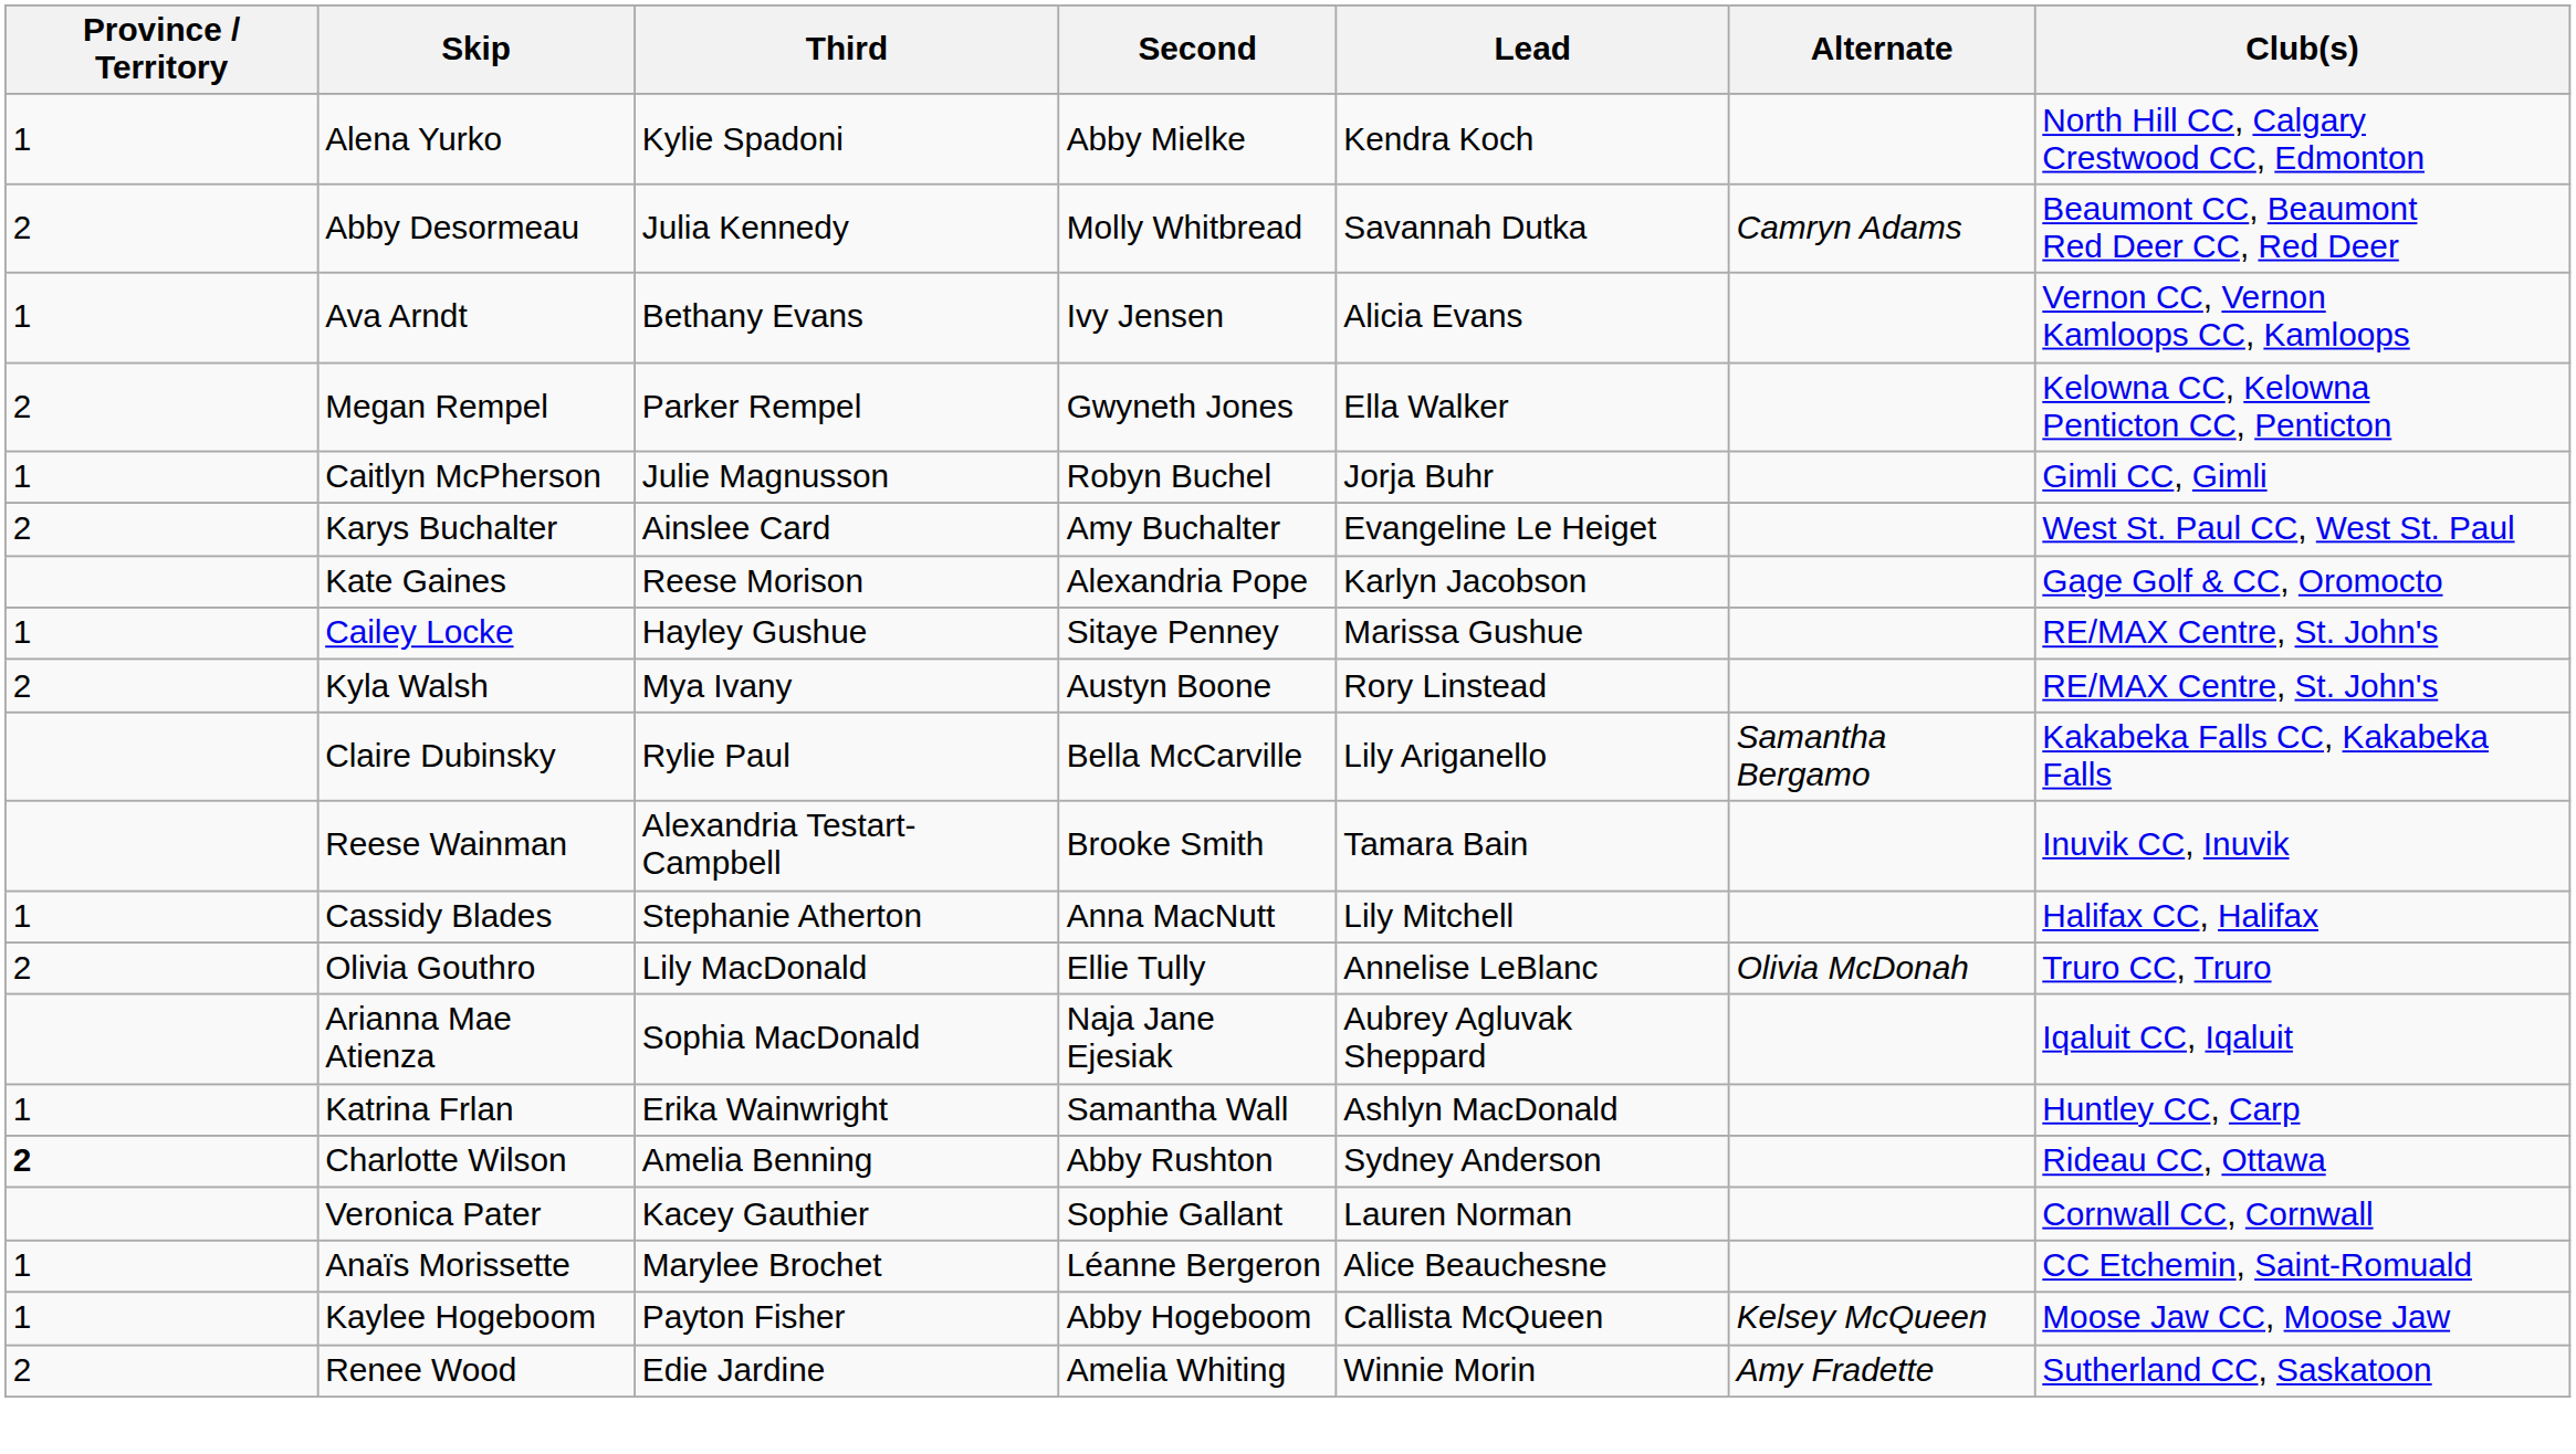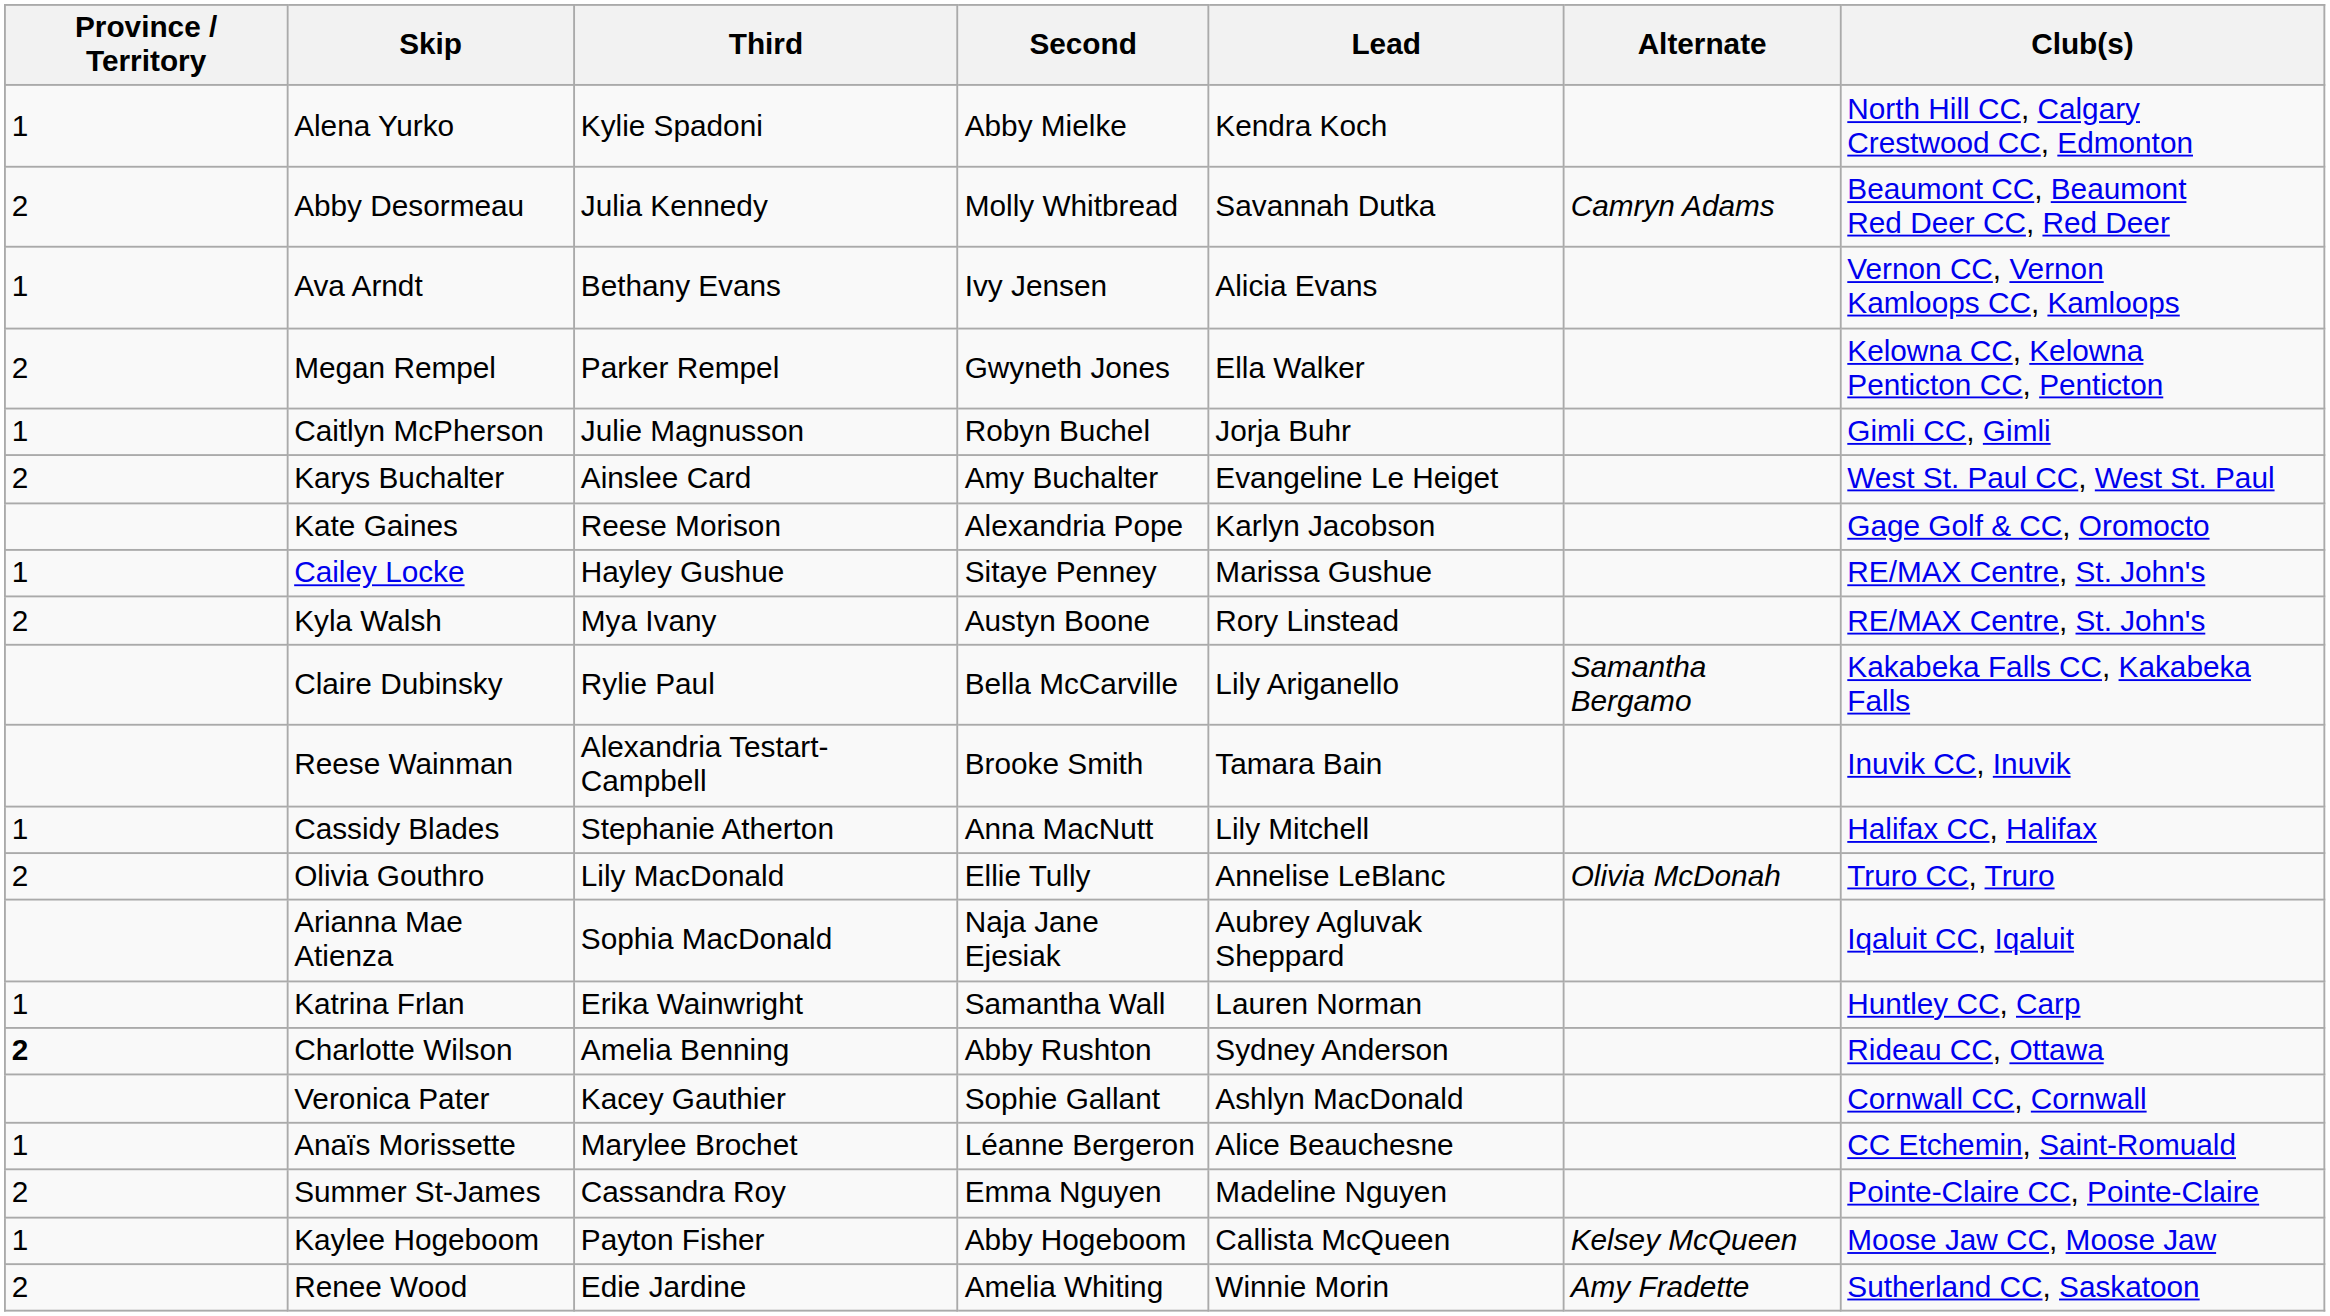 <table class="wikitable">
 <tr>
 <th scope="col">Province / Territory</th>
 <th scope="col">Skip</th>
 <th scope="col">Third</th>
 <th scope="col">Second</th>
 <th scope="col">Lead</th>
 <th scope="col">Alternate</th>
 <th scope="col">Club(s)</th>
 </tr>
 <tr>
 <td> 1</td>
 <td>Alena Yurko</td>
 <td>Kylie Spadoni</td>
 <td>Abby Mielke</td>
 <td>Kendra Koch</td>
 <td></td>
 <td><a href='#'>North Hill CC</a>, <a href='#'>Calgary</a> <br> <a href='#'>Crestwood CC</a>, <a href='#'>Edmonton</a></td>
 </tr>
 <tr>
 <td> 2</td>
 <td>Abby Desormeau</td>
 <td>Julia Kennedy</td>
 <td>Molly Whitbread</td>
 <td>Savannah Dutka</td>
 <td><em>Camryn Adams</em></td>
 <td><a href='#'>Beaumont CC</a>, <a href='#'>Beaumont</a> <br> <a href='#'>Red Deer CC</a>, <a href='#'>Red Deer</a></td>
 </tr>
 <tr>
 <td> 1</td>
 <td>Ava Arndt</td>
 <td>Bethany Evans</td>
 <td>Ivy Jensen</td>
 <td>Alicia Evans</td>
 <td></td>
 <td><a href='#'>Vernon CC</a>, <a href='#'>Vernon</a> <br> <a href='#'>Kamloops CC</a>, <a href='#'>Kamloops</a></td>
 </tr>
 <tr>
 <td> 2</td>
 <td>Megan Rempel</td>
 <td>Parker Rempel</td>
 <td>Gwyneth Jones</td>
 <td>Ella Walker</td>
 <td></td>
 <td><a href='#'>Kelowna CC</a>, <a href='#'>Kelowna</a> <br> <a href='#'>Penticton CC</a>, <a href='#'>Penticton</a></td>
 </tr>
 <tr>
 <td> 1</td>
 <td>Caitlyn McPherson</td>
 <td>Julie Magnusson</td>
 <td>Robyn Buchel</td>
 <td>Jorja Buhr</td>
 <td></td>
 <td><a href='#'>Gimli CC</a>, <a href='#'>Gimli</a></td>
 </tr>
 <tr>
 <td> 2</td>
 <td>Karys Buchalter</td>
 <td>Ainslee Card</td>
 <td>Amy Buchalter</td>
 <td>Evangeline Le Heiget</td>
 <td></td>
 <td><a href='#'>West St. Paul CC</a>, <a href='#'>West St. Paul</a></td>
 </tr>
 <tr>
 <td></td>
 <td>Kate Gaines</td>
 <td>Reese Morison</td>
 <td>Alexandria Pope</td>
 <td>Karlyn Jacobson</td>
 <td></td>
 <td><a href='#'>Gage Golf & CC</a>, <a href='#'>Oromocto</a></td>
 </tr>
 <tr>
 <td> 1</td>
 <td><a href='#'>Cailey Locke</a></td>
 <td>Hayley Gushue</td>
 <td>Sitaye Penney</td>
 <td>Marissa Gushue</td>
 <td></td>
 <td><a href='#'>RE/MAX Centre</a>, <a href='#'>St. John's</a></td>
 </tr>
 <tr>
 <td> 2</td>
 <td>Kyla Walsh</td>
 <td>Mya Ivany</td>
 <td>Austyn Boone</td>
 <td>Rory Linstead</td>
 <td></td>
 <td><a href='#'>RE/MAX Centre</a>, <a href='#'>St. John's</a></td>
 </tr>
 <tr>
 <td></td>
 <td>Claire Dubinsky</td>
 <td>Rylie Paul</td>
 <td>Bella McCarville</td>
 <td>Lily Ariganello</td>
 <td><em>Samantha Bergamo</em></td>
 <td><a href='#'>Kakabeka Falls CC</a>, <a href='#'>Kakabeka Falls</a></td>
 </tr>
 <tr>
 <td></td>
 <td>Reese Wainman</td>
 <td>Alexandria Testart-Campbell</td>
 <td>Brooke Smith</td>
 <td>Tamara Bain</td>
 <td></td>
 <td><a href='#'>Inuvik CC</a>, <a href='#'>Inuvik</a></td>
 </tr>
 <tr>
 <td> 1</td>
 <td>Cassidy Blades</td>
 <td>Stephanie Atherton</td>
 <td>Anna MacNutt</td>
 <td>Lily Mitchell</td>
 <td></td>
 <td><a href='#'>Halifax CC</a>, <a href='#'>Halifax</a></td>
 </tr>
 <tr>
 <td> 2</td>
 <td>Olivia Gouthro</td>
 <td>Lily MacDonald</td>
 <td>Ellie Tully</td>
 <td>Annelise LeBlanc</td>
 <td><em>Olivia McDonah</em></td>
 <td><a href='#'>Truro CC</a>, <a href='#'>Truro</a></td>
 </tr>
 <tr>
 <td></td>
 <td>Arianna Mae Atienza</td>
 <td>Sophia MacDonald</td>
 <td>Naja Jane Ejesiak</td>
 <td>Aubrey Agluvak Sheppard</td>
 <td></td>
 <td><a href='#'>Iqaluit CC</a>, <a href='#'>Iqaluit</a></td>
 </tr>
 <tr>
 <td> 1</td>
 <td>Katrina Frlan</td>
 <td>Erika Wainwright</td>
 <td>Samantha Wall</td>
-<td>Ashlyn MacDonald</td>
+<td>Lauren Norman</td>
 <td></td>
 <td><a href='#'>Huntley CC</a>, <a href='#'>Carp</a></td>
 </tr>
 <tr>
 <td><strong> 2</strong></td>
 <td>Charlotte Wilson</td>
 <td>Amelia Benning</td>
 <td>Abby Rushton</td>
 <td>Sydney Anderson</td>
 <td></td>
 <td><a href='#'>Rideau CC</a>, <a href='#'>Ottawa</a></td>
 </tr>
 <tr>
 <td></td>
 <td>Veronica Pater</td>
 <td>Kacey Gauthier</td>
 <td>Sophie Gallant</td>
-<td>Lauren Norman</td>
+<td>Ashlyn MacDonald</td>
 <td></td>
 <td><a href='#'>Cornwall CC</a>, <a href='#'>Cornwall</a></td>
 </tr>
 <tr>
 <td> 1</td>
 <td>Anaïs Morissette</td>
 <td>Marylee Brochet</td>
 <td>Léanne Bergeron</td>
 <td>Alice Beauchesne</td>
 <td></td>
 <td><a href='#'>CC Etchemin</a>, <a href='#'>Saint-Romuald</a></td>
+</tr>
+<tr>
+<td> 2</td>
+<td>Summer St-James</td>
+<td>Cassandra Roy</td>
+<td>Emma Nguyen</td>
+<td>Madeline Nguyen</td>
+<td></td>
+<td><a href='#'>Pointe-Claire CC</a>, <a href='#'>Pointe-Claire</a></td>
 </tr>
 <tr>
 <td> 1</td>
 <td>Kaylee Hogeboom</td>
 <td>Payton Fisher</td>
 <td>Abby Hogeboom</td>
 <td>Callista McQueen</td>
 <td><em>Kelsey McQueen</em></td>
 <td><a href='#'>Moose Jaw CC</a>, <a href='#'>Moose Jaw</a></td>
 </tr>
 <tr>
 <td> 2</td>
 <td>Renee Wood</td>
 <td>Edie Jardine</td>
 <td>Amelia Whiting</td>
 <td>Winnie Morin</td>
 <td><em>Amy Fradette</em></td>
 <td><a href='#'>Sutherland CC</a>, <a href='#'>Saskatoon</a></td>
 </tr>
 </table>
